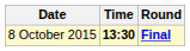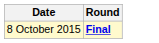 <table class="wikitable">
 <tr>
 <th>Date</th>
-<th>Time</th>
 <th>Round</th>
 </tr>
 <tr style=background:lemonchiffon>
 <td>8 October 2015</td>
-<td><strong>13:30</strong></td>
 <td><strong><a href='#'>Final</a></strong></td>
 </tr>
 </table>
